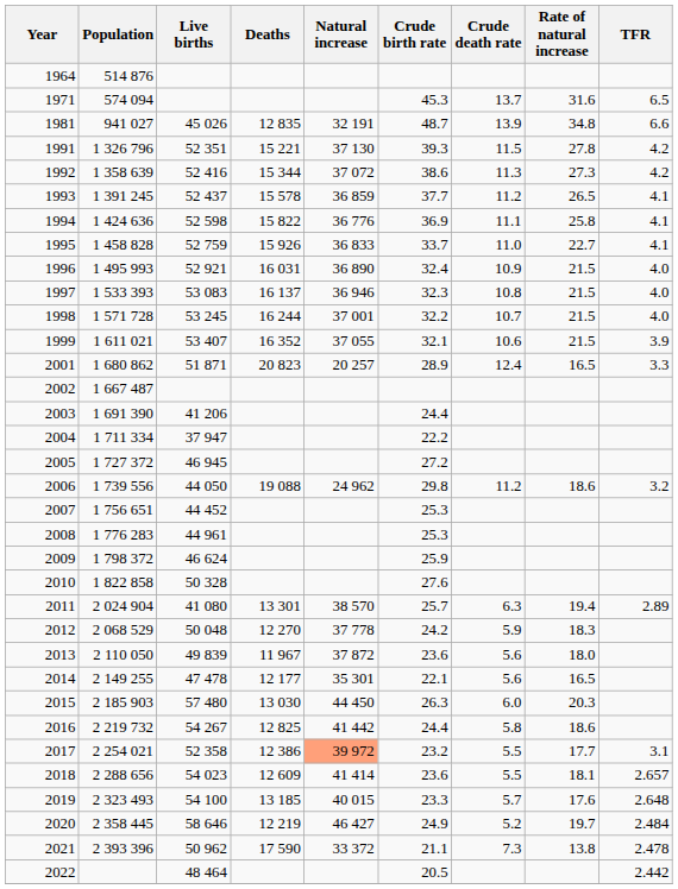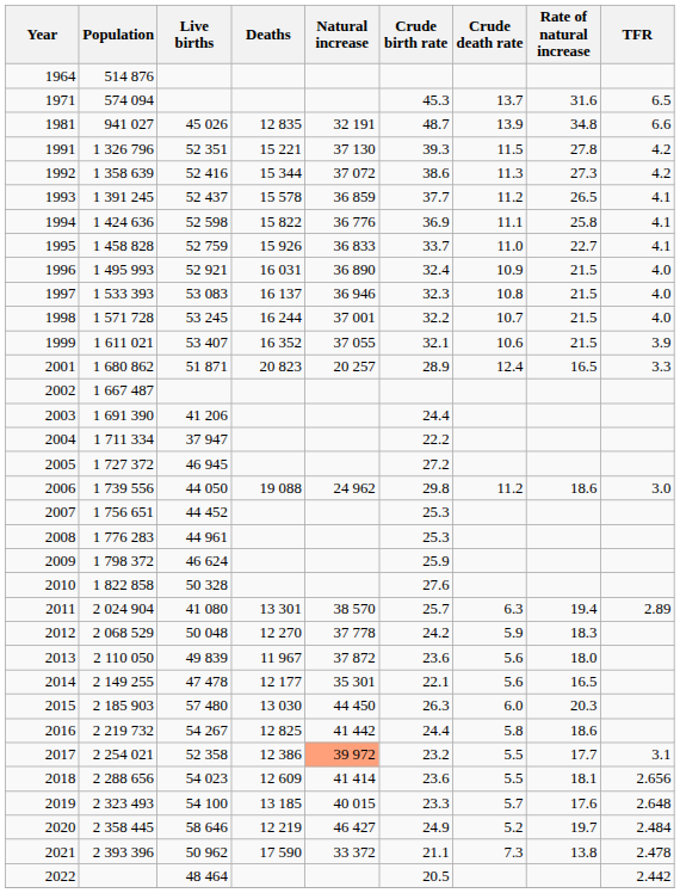 <table class="wikitable">
 <tr>
 <th width="70">Year</th>
 <th width="70">Population</th>
 <th width="70">Live births</th>
 <th width="70">Deaths</th>
 <th width="70">Natural increase</th>
 <th width="70">Crude birth rate</th>
 <th width="70">Crude death rate</th>
 <th width="70">Rate of natural increase</th>
 <th width="70">TFR</th>
 </tr>
 <tr>
 <td align="right">1964</td>
 <td align="right">514 876</td>
 <td align="right"></td>
 <td align="right"></td>
 <td align="right"></td>
 <td align="right"></td>
 <td align="right"></td>
 <td align="right"></td>
 <td align="right"></td>
 </tr>
 <tr>
 <td align="right">1971</td>
 <td align="right">574 094</td>
 <td align="right"></td>
 <td align="right"></td>
 <td align="right"></td>
 <td align="right">45.3</td>
 <td align="right">13.7</td>
 <td align="right">31.6</td>
 <td align="right">6.5</td>
 </tr>
 <tr>
 <td align="right">1981</td>
 <td align="right">941 027</td>
 <td align="right">45 026</td>
 <td align="right">12 835</td>
 <td align="right">32 191</td>
 <td align="right">48.7</td>
 <td align="right">13.9</td>
 <td align="right">34.8</td>
 <td align="right">6.6</td>
 </tr>
 <tr>
 <td align="right">1991</td>
 <td align="right">1 326 796</td>
 <td align="right">52 351</td>
 <td align="right">15 221</td>
 <td align="right">37 130</td>
 <td align="right">39.3</td>
 <td align="right">11.5</td>
 <td align="right">27.8</td>
 <td align="right">4.2</td>
 </tr>
 <tr>
 <td align="right">1992</td>
 <td align="right">1 358 639</td>
 <td align="right">52 416</td>
 <td align="right">15 344</td>
 <td align="right">37 072</td>
 <td align="right">38.6</td>
 <td align="right">11.3</td>
 <td align="right">27.3</td>
 <td align="right">4.2</td>
 </tr>
 <tr>
 <td align="right">1993</td>
 <td align="right">1 391 245</td>
 <td align="right">52 437</td>
 <td align="right">15 578</td>
 <td align="right">36 859</td>
 <td align="right">37.7</td>
 <td align="right">11.2</td>
 <td align="right">26.5</td>
 <td align="right">4.1</td>
 </tr>
 <tr>
 <td align="right">1994</td>
 <td align="right">1 424 636</td>
 <td align="right">52 598</td>
 <td align="right">15 822</td>
 <td align="right">36 776</td>
 <td align="right">36.9</td>
 <td align="right">11.1</td>
 <td align="right">25.8</td>
 <td align="right">4.1</td>
 </tr>
 <tr>
 <td align="right">1995</td>
 <td align="right">1 458 828</td>
 <td align="right">52 759</td>
 <td align="right">15 926</td>
 <td align="right">36 833</td>
 <td align="right">33.7</td>
 <td align="right">11.0</td>
 <td align="right">22.7</td>
 <td align="right">4.1</td>
 </tr>
 <tr>
 <td align="right">1996</td>
 <td align="right">1 495 993</td>
 <td align="right">52 921</td>
 <td align="right">16 031</td>
 <td align="right">36 890</td>
 <td align="right">32.4</td>
 <td align="right">10.9</td>
 <td align="right">21.5</td>
 <td align="right">4.0</td>
 </tr>
 <tr>
 <td align="right">1997</td>
 <td align="right">1 533 393</td>
 <td align="right">53 083</td>
 <td align="right">16 137</td>
 <td align="right">36 946</td>
 <td align="right">32.3</td>
 <td align="right">10.8</td>
 <td align="right">21.5</td>
 <td align="right">4.0</td>
 </tr>
 <tr>
 <td align="right">1998</td>
 <td align="right">1 571 728</td>
 <td align="right">53 245</td>
 <td align="right">16 244</td>
 <td align="right">37 001</td>
 <td align="right">32.2</td>
 <td align="right">10.7</td>
 <td align="right">21.5</td>
 <td align="right">4.0</td>
 </tr>
 <tr>
 <td align="right">1999</td>
 <td align="right">1 611 021</td>
 <td align="right">53 407</td>
 <td align="right">16 352</td>
 <td align="right">37 055</td>
 <td align="right">32.1</td>
 <td align="right">10.6</td>
 <td align="right">21.5</td>
 <td align="right">3.9</td>
 </tr>
 <tr>
 <td align="right">2001</td>
 <td align="right">1 680 862</td>
 <td align="right">51 871</td>
 <td align="right">20 823</td>
 <td align="right">20 257</td>
 <td align="right">28.9</td>
 <td align="right">12.4</td>
 <td align="right">16.5</td>
 <td align="right">3.3</td>
 </tr>
 <tr>
 <td align="right">2002</td>
 <td align="right">1 667 487</td>
 <td align="right"></td>
 <td align="right"></td>
 <td align="right"></td>
 <td align="right"></td>
 <td align="right"></td>
 <td align="right"></td>
 <td align="right"></td>
 </tr>
 <tr>
 <td align="right">2003</td>
 <td align="right">1 691 390</td>
 <td align="right">41 206</td>
 <td align="right"></td>
 <td align="right"></td>
 <td align="right">24.4</td>
 <td align="right"></td>
 <td align="right"></td>
 <td align="right"></td>
 </tr>
 <tr>
 <td align="right">2004</td>
 <td align="right">1 711 334</td>
 <td align="right">37 947</td>
 <td align="right"></td>
 <td align="right"></td>
 <td align="right">22.2</td>
 <td align="right"></td>
 <td align="right"></td>
 <td align="right"></td>
 </tr>
 <tr>
 <td align="right">2005</td>
 <td align="right">1 727 372</td>
 <td align="right">46 945</td>
 <td align="right"></td>
 <td align="right"></td>
 <td align="right">27.2</td>
 <td align="right"></td>
 <td align="right"></td>
 <td align="right"></td>
 </tr>
 <tr>
 <td align="right">2006</td>
 <td align="right">1 739 556</td>
 <td align="right">44 050</td>
 <td align="right">19 088</td>
 <td align="right">24 962</td>
 <td align="right">29.8</td>
 <td align="right">11.2</td>
 <td align="right">18.6</td>
-<td align="right">3.2</td>
+<td align="right">3.0</td>
 </tr>
 <tr>
 <td align="right">2007</td>
 <td align="right">1 756 651</td>
 <td align="right">44 452</td>
 <td align="right"></td>
 <td align="right"></td>
 <td align="right">25.3</td>
 <td align="right"></td>
 <td align="right"></td>
 <td align="right"></td>
 </tr>
 <tr>
 <td align="right">2008</td>
 <td align="right">1 776 283</td>
 <td align="right">44 961</td>
 <td align="right"></td>
 <td align="right"></td>
 <td align="right">25.3</td>
 <td align="right"></td>
 <td align="right"></td>
 <td align="right"></td>
 </tr>
 <tr>
 <td align="right">2009</td>
 <td align="right">1 798 372</td>
 <td align="right">46 624</td>
 <td align="right"></td>
 <td align="right"></td>
 <td align="right">25.9</td>
 <td align="right"></td>
 <td align="right"></td>
 <td align="right"></td>
 </tr>
 <tr>
 <td align="right">2010</td>
 <td align="right">1 822 858</td>
 <td align="right">50 328</td>
 <td align="right"></td>
 <td align="right"></td>
 <td align="right">27.6</td>
 <td align="right"></td>
 <td align="right"></td>
 <td align="right"></td>
 </tr>
 <tr>
 <td align="right">2011</td>
 <td align="right">2 024 904</td>
 <td align="right">41 080</td>
 <td align="right">13 301</td>
 <td align="right">38 570</td>
 <td align="right">25.7</td>
 <td align="right">6.3</td>
 <td align="right">19.4</td>
 <td align="right">2.89</td>
 </tr>
 <tr>
 <td align="right">2012</td>
 <td align="right">2 068 529</td>
 <td align="right">50 048</td>
 <td align="right">12 270</td>
 <td align="right">37 778</td>
 <td align="right">24.2</td>
 <td align="right">5.9</td>
 <td align="right">18.3</td>
 <td align="right"></td>
 </tr>
 <tr>
 <td align="right">2013</td>
 <td align="right">2 110 050</td>
 <td align="right">49 839</td>
 <td align="right">11 967</td>
 <td align="right">37 872</td>
 <td align="right">23.6</td>
 <td align="right">5.6</td>
 <td align="right">18.0</td>
 <td align="right"></td>
 </tr>
 <tr>
 <td align="right">2014</td>
 <td align="right">2 149 255</td>
 <td align="right">47 478</td>
 <td align="right">12 177</td>
 <td align="right">35 301</td>
 <td align="right">22.1</td>
 <td align="right">5.6</td>
 <td align="right">16.5</td>
 <td align="right"></td>
 </tr>
 <tr>
 <td align="right">2015</td>
 <td align="right">2 185 903</td>
 <td align="right">57 480</td>
 <td align="right">13 030</td>
 <td align="right">44 450</td>
 <td align="right">26.3</td>
 <td align="right">6.0</td>
 <td align="right">20.3</td>
 <td align="right"></td>
 </tr>
 <tr>
 <td align="right">2016</td>
 <td align="right">2 219 732</td>
 <td align="right">54 267</td>
 <td align="right">12 825</td>
 <td align="right">41 442</td>
 <td align="right">24.4</td>
 <td align="right">5.8</td>
 <td align="right">18.6</td>
 <td align="right"></td>
 </tr>
 <tr>
 <td align="right">2017</td>
 <td align="right">2 254 021</td>
 <td align="right">52 358</td>
 <td align="right">12 386</td>
 <td align="right" style="background: lightsalmon;">39 972</td>
 <td align="right">23.2</td>
 <td align="right">5.5</td>
 <td align="right">17.7</td>
 <td align="right">3.1</td>
 </tr>
 <tr>
 <td align="right">2018</td>
 <td align="right">2 288 656</td>
 <td align="right">54 023</td>
 <td align="right">12 609</td>
 <td align="right">41 414</td>
 <td align="right">23.6</td>
 <td align="right">5.5</td>
 <td align="right">18.1</td>
-<td align="right">2.657</td>
+<td align="right">2.656</td>
 </tr>
 <tr>
 <td align="right">2019</td>
 <td align="right">2 323 493</td>
 <td align="right">54 100</td>
 <td align="right">13 185</td>
 <td align="right">40 015</td>
 <td align="right">23.3</td>
 <td align="right">5.7</td>
 <td align="right">17.6</td>
 <td align="right">2.648</td>
 </tr>
 <tr>
 <td align="right">2020</td>
 <td align="right">2 358 445</td>
 <td align="right">58 646</td>
 <td align="right">12 219</td>
 <td align="right">46 427</td>
 <td align="right">24.9</td>
 <td align="right">5.2</td>
 <td align="right">19.7</td>
 <td align="right">2.484</td>
 </tr>
 <tr>
 <td align="right">2021</td>
 <td align="right">2 393 396</td>
 <td align="right">50 962</td>
 <td align="right">17 590</td>
 <td align="right">33 372</td>
 <td align="right">21.1</td>
 <td align="right">7.3</td>
 <td align="right">13.8</td>
 <td align="right">2.478</td>
 </tr>
 <tr>
 <td align="right">2022</td>
 <td align="right"></td>
 <td align="right">48 464</td>
 <td align="right"></td>
 <td align="right"></td>
 <td align="right">20.5</td>
 <td align="right"></td>
 <td align="right"></td>
 <td align="right">2.442</td>
 </tr>
 <tr>
 </tr>
 </table>
